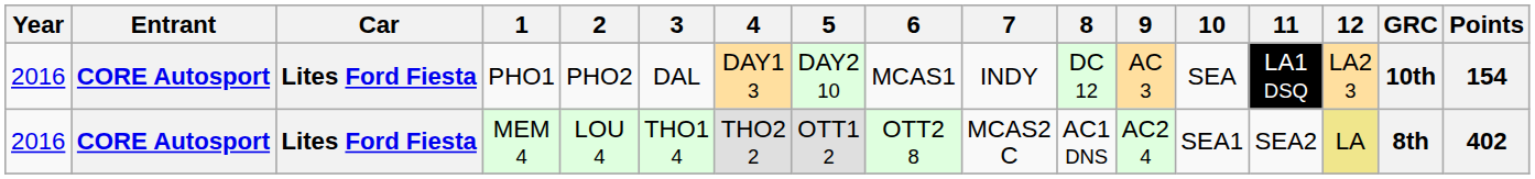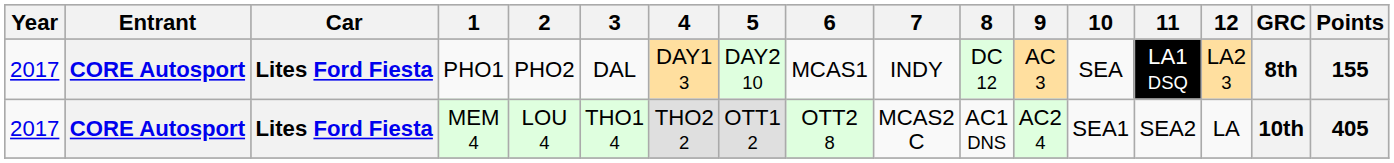 <table class="wikitable" border="1" style="text-align:center; font-size:85%;">
 <tr>
 <th>Year</th>
 <th>Entrant</th>
 <th>Car</th>
 <th>1</th>
 <th>2</th>
 <th>3</th>
 <th>4</th>
 <th>5</th>
 <th>6</th>
 <th>7</th>
 <th>8</th>
 <th>9</th>
 <th>10</th>
 <th>11</th>
 <th>12</th>
 <th>GRC</th>
 <th>Points</th>
 </tr>
 <tr>
-<td><a href='#'>2016</a></td>
+<td><a href='#'>2017</a></td>
 <th nowrap><a href='#'>CORE Autosport</a></th>
 <th nowrap>Lites <a href='#'>Ford Fiesta</a></th>
 <td>PHO1</td>
 <td>PHO2</td>
 <td>DAL</td>
 <td style="background:#FFDF9F;">DAY1<br><small>3</small></td>
 <td style="background:#DFFFDF;">DAY2<br><small>10</small></td>
 <td>MCAS1</td>
 <td>INDY</td>
 <td style="background:#DFFFDF;">DC<br><small>12</small></td>
 <td style="background:#FFDF9F;">AC<br><small>3</small></td>
 <td>SEA</td>
 <td style="background:#000000; color:white"><span>LA1<br><small>DSQ</small></span></td>
 <td style="background:#FFDF9F;">LA2<br><small>3</small></td>
-<th>10th</th>
-<th>154</th>
+<th>8th</th>
+<th>155</th>
 </tr>
 <tr>
-<td><a href='#'>2016</a></td>
+<td><a href='#'>2017</a></td>
 <th nowrap><a href='#'>CORE Autosport</a></th>
 <th nowrap>Lites <a href='#'>Ford Fiesta</a></th>
 <td style="background:#DFFFDF;">MEM<br><small>4</small></td>
 <td style="background:#DFFFDF;">LOU<br><small>4</small></td>
 <td style="background:#DFFFDF;">THO1<br><small>4</small></td>
 <td style="background:#DFDFDF;">THO2<br><small>2</small></td>
 <td style="background:#DFDFDF;">OTT1<br><small>2</small></td>
 <td style="background:#DFFFDF;">OTT2<br><small>8</small></td>
 <td>MCAS2<br>C</td>
 <td>AC1<br><small>DNS</small></td>
 <td style="background:#DFFFDF;">AC2<br><small>4</small></td>
 <td>SEA1</td>
 <td>SEA2</td>
-<td style="background: khaki;">LA</td>
-<th>8th</th>
-<th>402</th>
+<td>LA</td>
+<th>10th</th>
+<th>405</th>
 </tr>
 </table>
